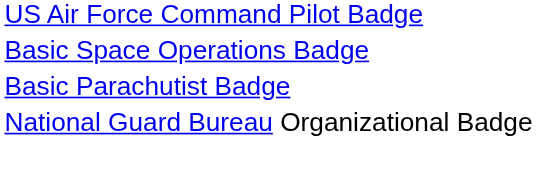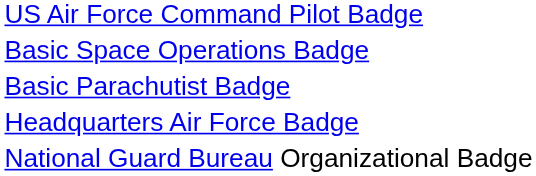 <table>
 <tr>
 <td></td>
 <td><a href='#'>US Air Force Command Pilot Badge</a></td>
 </tr>
 <tr>
 <td></td>
 <td><a href='#'>Basic Space Operations Badge</a></td>
 </tr>
 <tr>
 <td></td>
 <td><a href='#'>Basic Parachutist Badge</a></td>
 </tr>
 <tr>
 <td></td>
+<td><a href='#'>Headquarters Air Force Badge</a></td>
+</tr>
+<tr>
+<td></td>
 <td><a href='#'>National Guard Bureau</a> Organizational Badge</td>
 </tr>
 </table>
